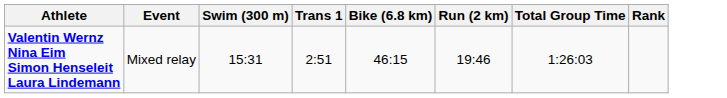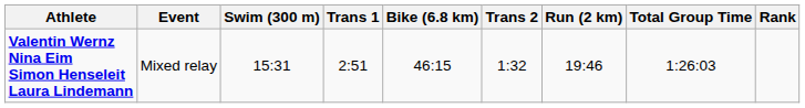 <table class="wikitable" style="font-size:90%">
 <tr>
 <th>Athlete</th>
 <th>Event</th>
 <th>Swim (300 m)</th>
 <th>Trans 1</th>
 <th>Bike (6.8 km)</th>
+<th>Trans 2</th>
 <th>Run (2 km)</th>
 <th>Total Group Time</th>
 <th>Rank</th>
 </tr>
 <tr align=center>
 <td align=left><strong><a href='#'>Valentin Wernz</a><br><a href='#'>Nina Eim</a><br><a href='#'>Simon Henseleit</a><br><a href='#'>Laura Lindemann</a></strong></td>
 <td align=left>Mixed relay</td>
 <td>15:31</td>
 <td>2:51</td>
 <td>46:15</td>
+<td>1:32</td>
 <td>19:46</td>
 <td>1:26:03</td>
 <td></td>
 </tr>
 </table>
